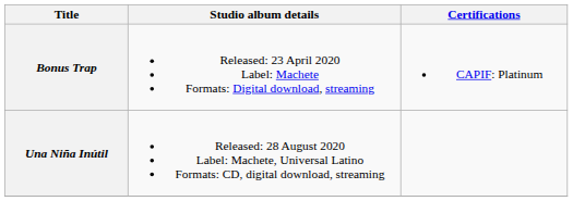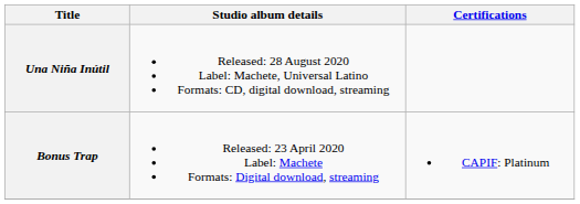 <table class="wikitable plainrowheaders" style="text-align:center;">
 <tr>
 <th scope="col" style="width:9.5em;">Title</th>
 <th scope="col" style="width:21.5em;">Studio album details</th>
 <th scope="col" style="width:13em;"><a href='#'>Certifications</a></th>
 </tr>
 <tr>
+<th scope="row"><em>Una Niña Inútil</em></th>
+<td><br><ul><li>Released: 28 August 2020</li><li>Label: Machete, Universal Latino</li><li>Formats: CD, digital download, streaming</li></ul></td>
+<td></td>
+</tr>
+<tr>
 <th scope="row"><em>Bonus Trap</em></th>
 <td><br><ul><li>Released: 23 April 2020</li><li>Label: <a href='#'>Machete</a></li><li>Formats: <a href='#'>Digital download</a>, <a href='#'>streaming</a></li></ul></td>
 <td><br><ul><li><a href='#'>CAPIF</a>: Platinum</li></ul></td>
 </tr>
 <tr>
-<th scope="row"><em>Una Niña Inútil</em></th>
-<td><br><ul><li>Released: 28 August 2020</li><li>Label: Machete, Universal Latino</li><li>Formats: CD, digital download, streaming</li></ul></td>
-<td></td>
-</tr>
-<tr>
 </tr>
 </table>
